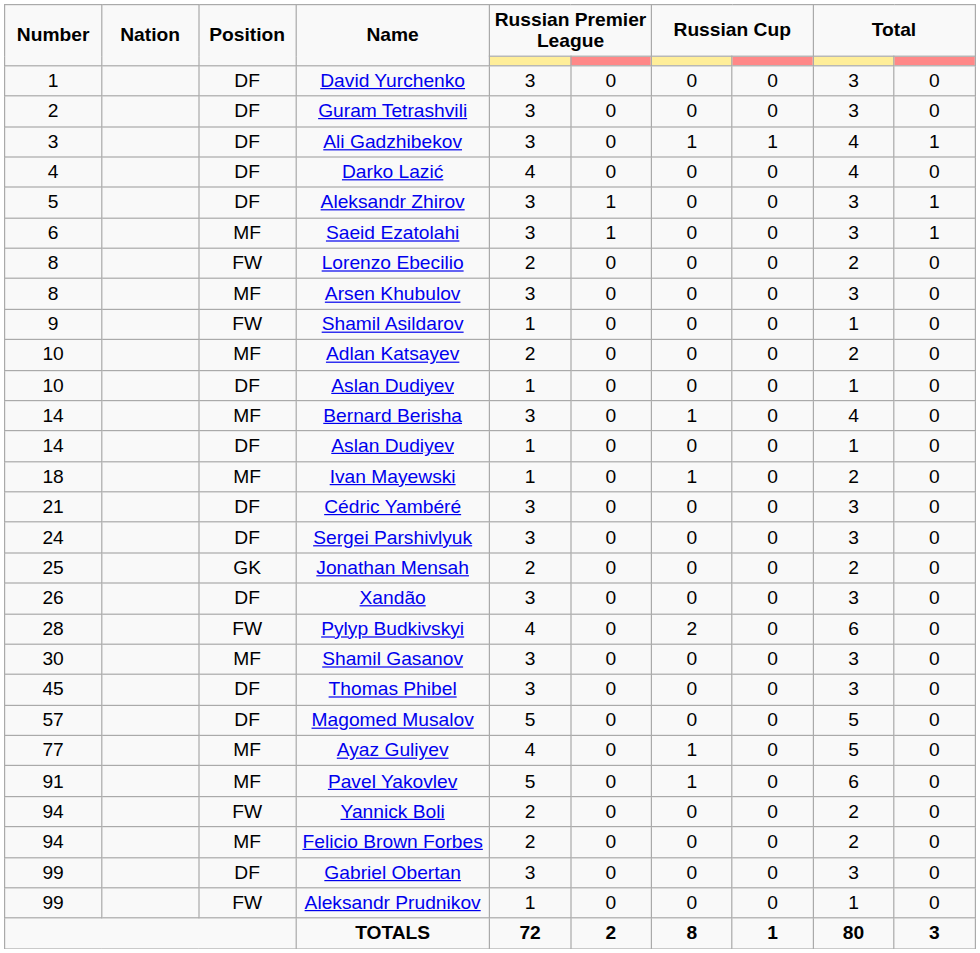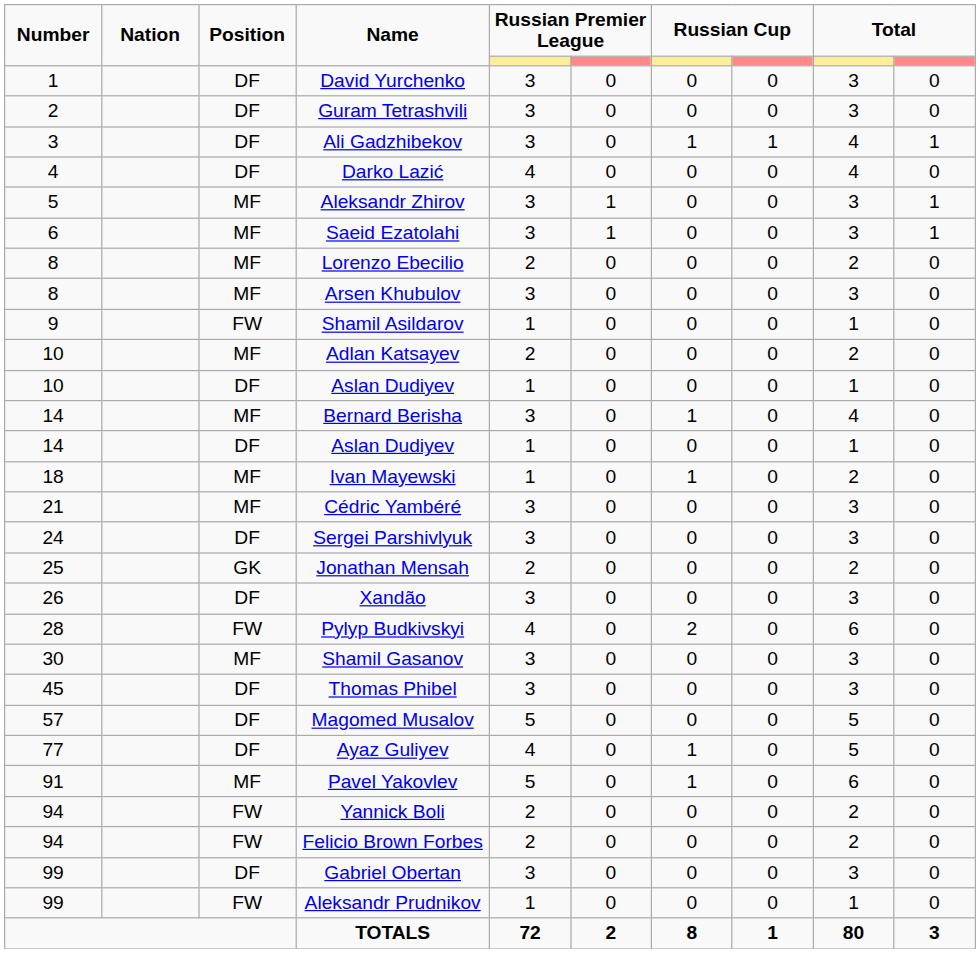 <table class="wikitable" style="font-size: 100%; text-align: center;">
 <tr>
 <td rowspan="2" width="10%" align="center"><strong>Number</strong></td>
 <td rowspan="2" width="10%" align="center"><strong>Nation</strong></td>
 <td rowspan="2" width="10%" align="center"><strong>Position</strong></td>
 <td rowspan="2" width="20%" align="center"><strong>Name</strong></td>
 <td colspan="2" align="center"><strong>Russian Premier League</strong></td>
 <td colspan="2" align="center"><strong>Russian Cup</strong></td>
 <td colspan="2" align="center"><strong>Total</strong></td>
 </tr>
 <tr>
 <th width=60 style="background: #FFEE99"></th>
 <th width=60 style="background: #FF8888"></th>
 <th width=60 style="background: #FFEE99"></th>
 <th width=60 style="background: #FF8888"></th>
 <th width=60 style="background: #FFEE99"></th>
 <th width=60 style="background: #FF8888"></th>
 </tr>
 <tr>
 <td>1</td>
 <td></td>
 <td>DF</td>
 <td><a href='#'>David Yurchenko</a></td>
 <td>3</td>
 <td>0</td>
 <td>0</td>
 <td>0</td>
 <td>3</td>
 <td>0</td>
 </tr>
 <tr>
 <td>2</td>
 <td></td>
 <td>DF</td>
 <td><a href='#'>Guram Tetrashvili</a></td>
 <td>3</td>
 <td>0</td>
 <td>0</td>
 <td>0</td>
 <td>3</td>
 <td>0</td>
 </tr>
 <tr>
 <td>3</td>
 <td></td>
 <td>DF</td>
 <td><a href='#'>Ali Gadzhibekov</a></td>
 <td>3</td>
 <td>0</td>
 <td>1</td>
 <td>1</td>
 <td>4</td>
 <td>1</td>
 </tr>
 <tr>
 <td>4</td>
 <td></td>
 <td>DF</td>
 <td><a href='#'>Darko Lazić</a></td>
 <td>4</td>
 <td>0</td>
 <td>0</td>
 <td>0</td>
 <td>4</td>
 <td>0</td>
 </tr>
 <tr>
 <td>5</td>
 <td></td>
-<td>DF</td>
+<td>MF</td>
 <td><a href='#'>Aleksandr Zhirov</a></td>
 <td>3</td>
 <td>1</td>
 <td>0</td>
 <td>0</td>
 <td>3</td>
 <td>1</td>
 </tr>
 <tr>
 <td>6</td>
 <td></td>
 <td>MF</td>
 <td><a href='#'>Saeid Ezatolahi</a></td>
 <td>3</td>
 <td>1</td>
 <td>0</td>
 <td>0</td>
 <td>3</td>
 <td>1</td>
 </tr>
 <tr>
 <td>8</td>
 <td></td>
-<td>FW</td>
+<td>MF</td>
 <td><a href='#'>Lorenzo Ebecilio</a></td>
 <td>2</td>
 <td>0</td>
 <td>0</td>
 <td>0</td>
 <td>2</td>
 <td>0</td>
 </tr>
 <tr>
 <td>8</td>
 <td></td>
 <td>MF</td>
 <td><a href='#'>Arsen Khubulov</a></td>
 <td>3</td>
 <td>0</td>
 <td>0</td>
 <td>0</td>
 <td>3</td>
 <td>0</td>
 </tr>
 <tr>
 <td>9</td>
 <td></td>
 <td>FW</td>
 <td><a href='#'>Shamil Asildarov</a></td>
 <td>1</td>
 <td>0</td>
 <td>0</td>
 <td>0</td>
 <td>1</td>
 <td>0</td>
 </tr>
 <tr>
 <td>10</td>
 <td></td>
 <td>MF</td>
 <td><a href='#'>Adlan Katsayev</a></td>
 <td>2</td>
 <td>0</td>
 <td>0</td>
 <td>0</td>
 <td>2</td>
 <td>0</td>
 </tr>
 <tr>
 <td>10</td>
 <td></td>
 <td>DF</td>
 <td><a href='#'>Aslan Dudiyev</a></td>
 <td>1</td>
 <td>0</td>
 <td>0</td>
 <td>0</td>
 <td>1</td>
 <td>0</td>
 </tr>
 <tr>
 <td>14</td>
 <td></td>
 <td>MF</td>
 <td><a href='#'>Bernard Berisha</a></td>
 <td>3</td>
 <td>0</td>
 <td>1</td>
 <td>0</td>
 <td>4</td>
 <td>0</td>
 </tr>
 <tr>
 <td>14</td>
 <td></td>
 <td>DF</td>
 <td><a href='#'>Aslan Dudiyev</a></td>
 <td>1</td>
 <td>0</td>
 <td>0</td>
 <td>0</td>
 <td>1</td>
 <td>0</td>
 </tr>
 <tr>
 <td>18</td>
 <td></td>
 <td>MF</td>
 <td><a href='#'>Ivan Mayewski</a></td>
 <td>1</td>
 <td>0</td>
 <td>1</td>
 <td>0</td>
 <td>2</td>
 <td>0</td>
 </tr>
 <tr>
 <td>21</td>
 <td></td>
-<td>DF</td>
+<td>MF</td>
 <td><a href='#'>Cédric Yambéré</a></td>
 <td>3</td>
 <td>0</td>
 <td>0</td>
 <td>0</td>
 <td>3</td>
 <td>0</td>
 </tr>
 <tr>
 <td>24</td>
 <td></td>
 <td>DF</td>
 <td><a href='#'>Sergei Parshivlyuk</a></td>
 <td>3</td>
 <td>0</td>
 <td>0</td>
 <td>0</td>
 <td>3</td>
 <td>0</td>
 </tr>
 <tr>
 <td>25</td>
 <td></td>
 <td>GK</td>
 <td><a href='#'>Jonathan Mensah</a></td>
 <td>2</td>
 <td>0</td>
 <td>0</td>
 <td>0</td>
 <td>2</td>
 <td>0</td>
 </tr>
 <tr>
 <td>26</td>
 <td></td>
 <td>DF</td>
 <td><a href='#'>Xandão</a></td>
 <td>3</td>
 <td>0</td>
 <td>0</td>
 <td>0</td>
 <td>3</td>
 <td>0</td>
 </tr>
 <tr>
 <td>28</td>
 <td></td>
 <td>FW</td>
 <td><a href='#'>Pylyp Budkivskyi</a></td>
 <td>4</td>
 <td>0</td>
 <td>2</td>
 <td>0</td>
 <td>6</td>
 <td>0</td>
 </tr>
 <tr>
 <td>30</td>
 <td></td>
 <td>MF</td>
 <td><a href='#'>Shamil Gasanov</a></td>
 <td>3</td>
 <td>0</td>
 <td>0</td>
 <td>0</td>
 <td>3</td>
 <td>0</td>
 </tr>
 <tr>
 <td>45</td>
 <td></td>
 <td>DF</td>
 <td><a href='#'>Thomas Phibel</a></td>
 <td>3</td>
 <td>0</td>
 <td>0</td>
 <td>0</td>
 <td>3</td>
 <td>0</td>
 </tr>
 <tr>
 <td>57</td>
 <td></td>
 <td>DF</td>
 <td><a href='#'>Magomed Musalov</a></td>
 <td>5</td>
 <td>0</td>
 <td>0</td>
 <td>0</td>
 <td>5</td>
 <td>0</td>
 </tr>
 <tr>
 <td>77</td>
 <td></td>
-<td>MF</td>
+<td>DF</td>
 <td><a href='#'>Ayaz Guliyev</a></td>
 <td>4</td>
 <td>0</td>
 <td>1</td>
 <td>0</td>
 <td>5</td>
 <td>0</td>
 </tr>
 <tr>
 <td>91</td>
 <td></td>
 <td>MF</td>
 <td><a href='#'>Pavel Yakovlev</a></td>
 <td>5</td>
 <td>0</td>
 <td>1</td>
 <td>0</td>
 <td>6</td>
 <td>0</td>
 </tr>
 <tr>
 <td>94</td>
 <td></td>
 <td>FW</td>
 <td><a href='#'>Yannick Boli</a></td>
 <td>2</td>
 <td>0</td>
 <td>0</td>
 <td>0</td>
 <td>2</td>
 <td>0</td>
 </tr>
 <tr>
 <td>94</td>
 <td></td>
-<td>MF</td>
+<td>FW</td>
 <td><a href='#'>Felicio Brown Forbes</a></td>
 <td>2</td>
 <td>0</td>
 <td>0</td>
 <td>0</td>
 <td>2</td>
 <td>0</td>
 </tr>
 <tr>
 <td>99</td>
 <td></td>
 <td>DF</td>
 <td><a href='#'>Gabriel Obertan</a></td>
 <td>3</td>
 <td>0</td>
 <td>0</td>
 <td>0</td>
 <td>3</td>
 <td>0</td>
 </tr>
 <tr>
 <td>99</td>
 <td></td>
 <td>FW</td>
 <td><a href='#'>Aleksandr Prudnikov</a></td>
 <td>1</td>
 <td>0</td>
 <td>0</td>
 <td>0</td>
 <td>1</td>
 <td>0</td>
 </tr>
 <tr>
 <td colspan="3"></td>
 <td><strong>TOTALS</strong></td>
 <td><strong>72</strong></td>
 <td><strong>2</strong></td>
 <td><strong>8</strong></td>
 <td><strong>1</strong></td>
 <td><strong>80</strong></td>
 <td><strong>3</strong></td>
 </tr>
 </table>
